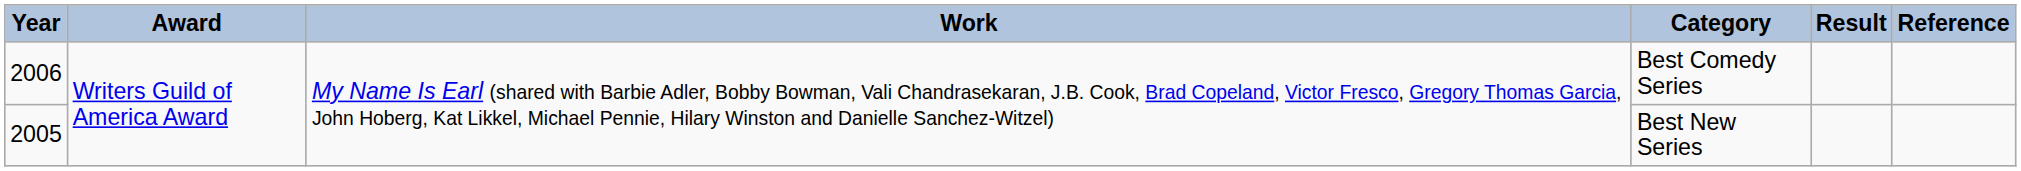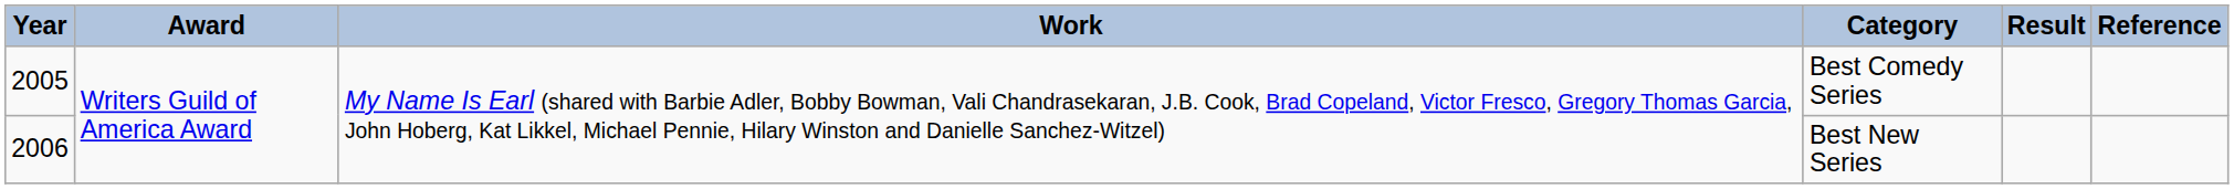 <table class="wikitable" style="font-size:90%">
 <tr style="text-align:center;">
 <th style="background:#B0C4DE;">Year</th>
 <th style="background:#B0C4DE;">Award</th>
 <th style="background:#B0C4DE;">Work</th>
 <th style="background:#B0C4DE;">Category</th>
 <th style="background:#B0C4DE;">Result</th>
 <th style="background:#B0C4DE;">Reference</th>
 </tr>
 <tr>
-<td>2006</td>
+<td>2005</td>
 <td rowspan="2"><a href='#'>Writers Guild of America Award</a></td>
 <td rowspan="2"><em><a href='#'>My Name Is Earl</a></em> <small>(shared with Barbie Adler, Bobby Bowman, Vali Chandrasekaran, J.B. Cook, <a href='#'>Brad Copeland</a>, <a href='#'>Victor Fresco</a>, <a href='#'>Gregory Thomas Garcia</a>, John Hoberg, Kat Likkel, Michael Pennie, Hilary Winston and Danielle Sanchez-Witzel)</small></td>
 <td>Best Comedy Series</td>
 <td></td>
 <td></td>
 </tr>
 <tr>
-<td>2005</td>
+<td>2006</td>
 <td>Best New Series</td>
 <td></td>
 <td></td>
 </tr>
 </table>
